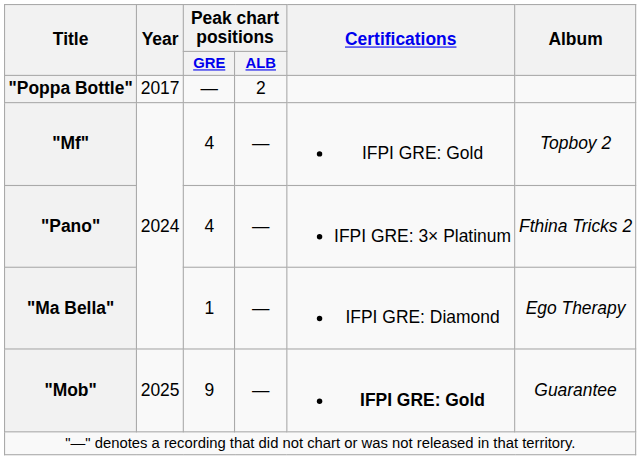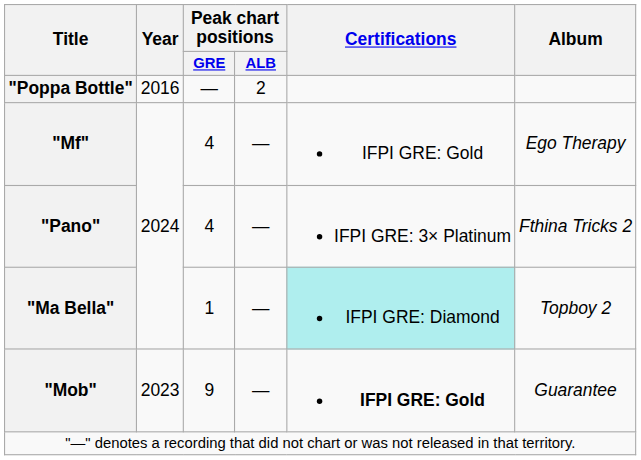 <table class="wikitable plainrowheaders" style="text-align:center;">
 <tr>
 <th scope="col" rowspan="2">Title</th>
 <th scope="col" rowspan="2">Year</th>
 <th scope="col" colspan="2">Peak chart positions</th>
 <th scope="col" rowspan="2"><a href='#'>Certifications</a></th>
 <th scope="col" rowspan="2">Album</th>
 </tr>
 <tr>
 <th style="width:3em; font-size:85%;"><a href='#'>GRE</a><br></th>
 <th scope="col" style="width:3em;font-size:85%;"><a href='#'>ALB</a><br></th>
 </tr>
 <tr>
 <th scope="row">"Poppa Bottle"<br></th>
-<td>2017</td>
+<td>2016</td>
 <td>—</td>
 <td>2</td>
 <td></td>
 <td></td>
 </tr>
 <tr>
 <th scope="row">"Mf"<br></th>
 <td rowspan="3">2024</td>
 <td>4</td>
 <td>—</td>
 <td><br><ul><li>IFPI GRE: Gold</li></ul></td>
-<td><em>Topboy 2</em></td>
+<td><em>Ego Therapy</em></td>
 </tr>
 <tr>
 <th scope="row">"Pano"<br></th>
 <td>4</td>
 <td>—</td>
 <td><br><ul><li>IFPI GRE: 3× Platinum</li></ul></td>
 <td><em>Fthina Tricks 2</em></td>
 </tr>
 <tr>
 <th scope="row">"Ma Bella"<br></th>
 <td>1</td>
 <td>—</td>
-<td><br><ul><li>IFPI GRE: Diamond</li></ul></td>
-<td><em>Ego Therapy</em></td>
+<td style="background: paleturquoise;"><br><ul><li>IFPI GRE: Diamond</li></ul></td>
+<td><em>Topboy 2</em></td>
 </tr>
 <tr>
 <th scope="row">"Mob"<br></th>
-<td>2025</td>
+<td>2023</td>
 <td>9</td>
 <td>—</td>
 <td><strong><br><ul><li>IFPI GRE: Gold</li></ul></strong></td>
 <td><em>Guarantee</em></td>
 </tr>
 <tr>
 <td colspan="6" style="font-size:85%">"—" denotes a recording that did not chart or was not released in that territory.</td>
 </tr>
 </table>
